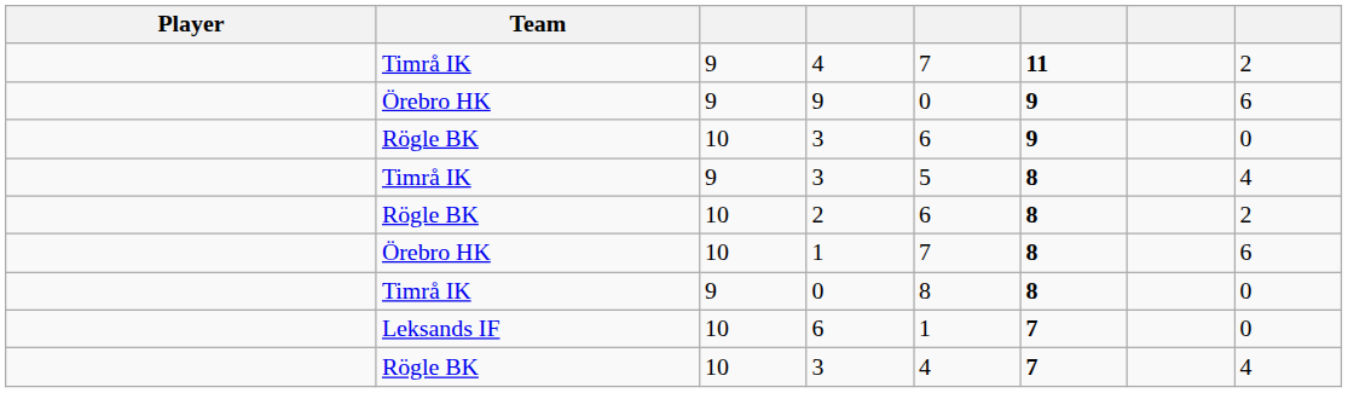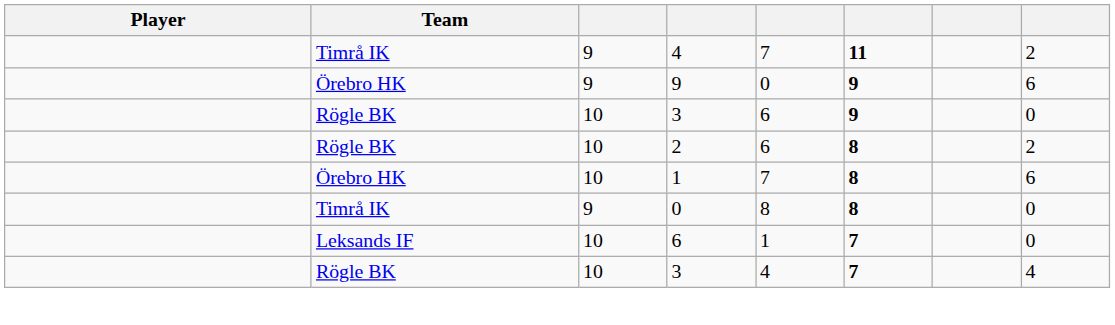 <table class="wikitable sortable">
 <tr>
 <th style="width: 15em;">Player</th>
 <th style="width: 13em;">Team</th>
 <th style="width: 4em;"></th>
 <th style="width: 4em;"></th>
 <th style="width: 4em;"></th>
 <th style="width: 4em;"></th>
 <th style="width: 4em;"></th>
 <th style="width: 4em;"></th>
 </tr>
 <tr>
 <td> </td>
 <td><a href='#'>Timrå IK</a></td>
 <td>9</td>
 <td>4</td>
 <td>7</td>
 <td><strong>11</strong></td>
 <td></td>
 <td>2</td>
 </tr>
 <tr>
 <td> </td>
 <td><a href='#'>Örebro HK</a></td>
 <td>9</td>
 <td>9</td>
 <td>0</td>
 <td><strong>9</strong></td>
 <td></td>
 <td>6</td>
 </tr>
 <tr>
 <td> </td>
 <td><a href='#'>Rögle BK</a></td>
 <td>10</td>
 <td>3</td>
 <td>6</td>
 <td><strong>9</strong></td>
 <td></td>
 <td>0</td>
-</tr>
-<tr>
-<td> </td>
-<td><a href='#'>Timrå IK</a></td>
-<td>9</td>
-<td>3</td>
-<td>5</td>
-<td><strong>8</strong></td>
-<td></td>
-<td>4</td>
 </tr>
 <tr>
 <td> </td>
 <td><a href='#'>Rögle BK</a></td>
 <td>10</td>
 <td>2</td>
 <td>6</td>
 <td><strong>8</strong></td>
 <td></td>
 <td>2</td>
 </tr>
 <tr>
 <td> </td>
 <td><a href='#'>Örebro HK</a></td>
 <td>10</td>
 <td>1</td>
 <td>7</td>
 <td><strong>8</strong></td>
 <td></td>
 <td>6</td>
 </tr>
 <tr>
 <td> </td>
 <td><a href='#'>Timrå IK</a></td>
 <td>9</td>
 <td>0</td>
 <td>8</td>
 <td><strong>8</strong></td>
 <td></td>
 <td>0</td>
 </tr>
 <tr>
 <td> </td>
 <td><a href='#'>Leksands IF</a></td>
 <td>10</td>
 <td>6</td>
 <td>1</td>
 <td><strong>7</strong></td>
 <td></td>
 <td>0</td>
 </tr>
 <tr>
 <td> </td>
 <td><a href='#'>Rögle BK</a></td>
 <td>10</td>
 <td>3</td>
 <td>4</td>
 <td><strong>7</strong></td>
 <td></td>
 <td>4</td>
 </tr>
 </table>
